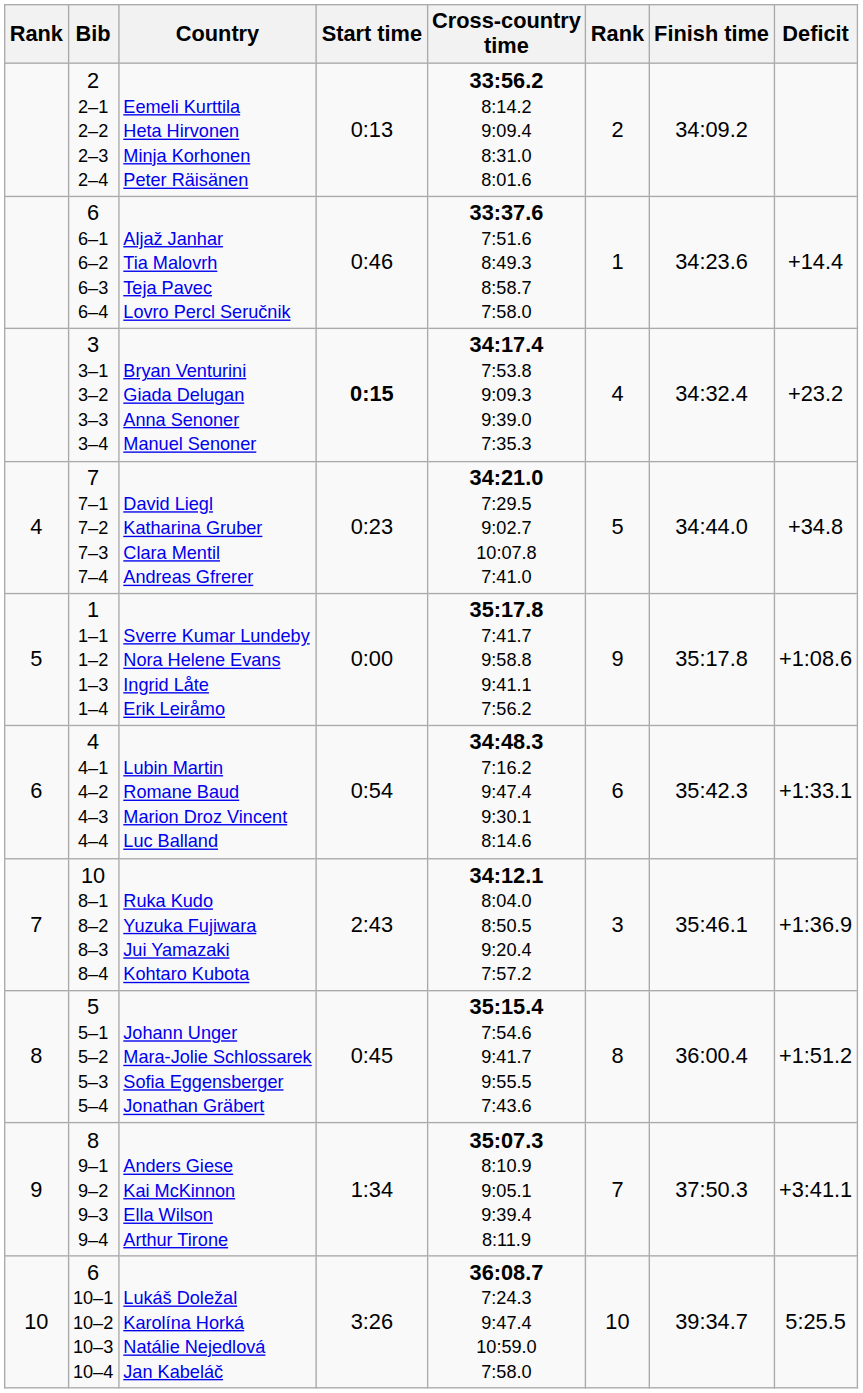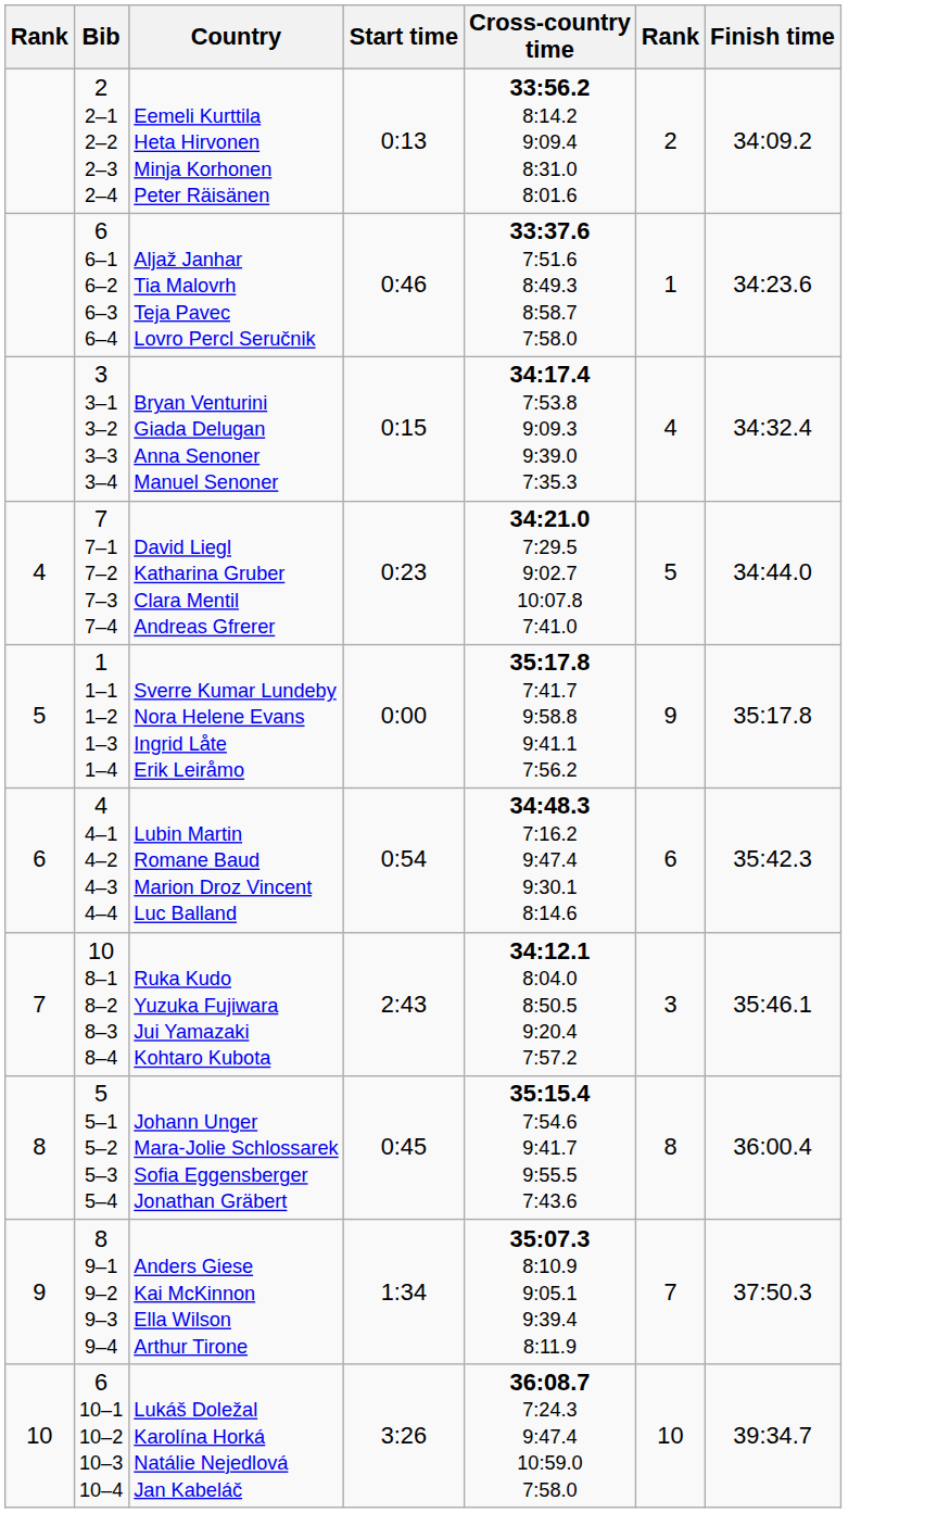 <table class="wikitable sortable" style="text-align:center">
 <tr>
 <th>Rank</th>
 <th>Bib</th>
 <th>Country</th>
 <th>Start time</th>
 <th>Cross-country<br>time</th>
 <th>Rank</th>
 <th>Finish time</th>
-<th>Deficit</th>
 </tr>
 <tr>
 <td></td>
 <td>2<br><small>2–1<br>2–2<br>2–3<br>2–4</small></td>
 <td align=left><br><small><a href='#'>Eemeli Kurttila</a><br><a href='#'>Heta Hirvonen</a><br><a href='#'>Minja Korhonen</a><br><a href='#'>Peter Räisänen</a></small></td>
 <td>0:13</td>
 <td><strong>33:56.2</strong><br><small>8:14.2<br>9:09.4<br>8:31.0<br>8:01.6</small></td>
 <td>2</td>
 <td>34:09.2</td>
-<td></td>
 </tr>
 <tr>
 <td></td>
 <td>6<br><small>6–1<br>6–2<br>6–3<br>6–4</small></td>
 <td align=left><br><small><a href='#'>Aljaž Janhar</a><br><a href='#'>Tia Malovrh</a><br><a href='#'>Teja Pavec</a><br><a href='#'>Lovro Percl Seručnik</a></small></td>
 <td>0:46</td>
 <td><strong>33:37.6</strong><br><small>7:51.6<br>8:49.3<br>8:58.7<br>7:58.0</small></td>
 <td>1</td>
 <td>34:23.6</td>
-<td>+14.4</td>
 </tr>
 <tr>
 <td></td>
 <td>3<br><small>3–1<br>3–2<br>3–3<br>3–4</small></td>
 <td align=left><br><small><a href='#'>Bryan Venturini</a><br><a href='#'>Giada Delugan</a><br><a href='#'>Anna Senoner</a><br><a href='#'>Manuel Senoner</a></small></td>
-<td><strong>0:15</strong></td>
+<td>0:15</td>
 <td><strong>34:17.4</strong><br><small>7:53.8<br>9:09.3<br>9:39.0<br>7:35.3</small></td>
 <td>4</td>
 <td>34:32.4</td>
-<td>+23.2</td>
 </tr>
 <tr>
 <td>4</td>
 <td>7<br><small>7–1<br>7–2<br>7–3<br>7–4</small></td>
 <td align=left><br><small><a href='#'>David Liegl</a><br><a href='#'>Katharina Gruber</a><br><a href='#'>Clara Mentil</a><br><a href='#'>Andreas Gfrerer</a></small></td>
 <td>0:23</td>
 <td><strong>34:21.0</strong><br><small>7:29.5<br>9:02.7<br>10:07.8<br>7:41.0</small></td>
 <td>5</td>
 <td>34:44.0</td>
-<td>+34.8</td>
 </tr>
 <tr>
 <td>5</td>
 <td>1<br><small>1–1<br>1–2<br>1–3<br>1–4</small></td>
 <td align=left><br><small><a href='#'>Sverre Kumar Lundeby</a><br><a href='#'>Nora Helene Evans</a><br><a href='#'>Ingrid Låte</a><br><a href='#'>Erik Leiråmo</a></small></td>
 <td>0:00</td>
 <td><strong>35:17.8</strong><br><small>7:41.7<br>9:58.8<br>9:41.1<br>7:56.2</small></td>
 <td>9</td>
 <td>35:17.8</td>
-<td>+1:08.6</td>
 </tr>
 <tr>
 <td>6</td>
 <td>4<br><small>4–1<br>4–2<br>4–3<br>4–4</small></td>
 <td align=left><br><small><a href='#'>Lubin Martin</a><br><a href='#'>Romane Baud</a><br><a href='#'>Marion Droz Vincent</a><br><a href='#'>Luc Balland</a></small></td>
 <td>0:54</td>
 <td><strong>34:48.3</strong><br><small>7:16.2<br>9:47.4<br>9:30.1<br>8:14.6</small></td>
 <td>6</td>
 <td>35:42.3</td>
-<td>+1:33.1</td>
 </tr>
 <tr>
 <td>7</td>
 <td>10<br><small>8–1<br>8–2<br>8–3<br>8–4</small></td>
 <td align=left><br><small><a href='#'>Ruka Kudo</a><br><a href='#'>Yuzuka Fujiwara</a><br><a href='#'>Jui Yamazaki</a><br><a href='#'>Kohtaro Kubota</a></small></td>
 <td>2:43</td>
 <td><strong>34:12.1</strong><br><small>8:04.0<br>8:50.5<br>9:20.4<br>7:57.2</small></td>
 <td>3</td>
 <td>35:46.1</td>
-<td>+1:36.9</td>
 </tr>
 <tr>
 <td>8</td>
 <td>5<br><small>5–1<br>5–2<br>5–3<br>5–4</small></td>
 <td align=left><br><small><a href='#'>Johann Unger</a><br><a href='#'>Mara-Jolie Schlossarek</a><br><a href='#'>Sofia Eggensberger</a><br><a href='#'>Jonathan Gräbert</a></small></td>
 <td>0:45</td>
 <td><strong>35:15.4</strong><br><small>7:54.6<br>9:41.7<br>9:55.5<br>7:43.6</small></td>
 <td>8</td>
 <td>36:00.4</td>
-<td>+1:51.2</td>
 </tr>
 <tr>
 <td>9</td>
 <td>8<br><small>9–1<br>9–2<br>9–3<br>9–4</small></td>
 <td align=left><br><small><a href='#'>Anders Giese</a><br><a href='#'>Kai McKinnon</a><br><a href='#'>Ella Wilson</a><br><a href='#'>Arthur Tirone</a></small></td>
 <td>1:34</td>
 <td><strong>35:07.3</strong><br><small>8:10.9<br>9:05.1<br>9:39.4<br>8:11.9</small></td>
 <td>7</td>
 <td>37:50.3</td>
-<td>+3:41.1</td>
 </tr>
 <tr>
 <td>10</td>
 <td>6<br><small>10–1<br>10–2<br>10–3<br>10–4</small></td>
 <td align=left><br><small><a href='#'>Lukáš Doležal</a><br><a href='#'>Karolína Horká</a><br><a href='#'>Natálie Nejedlová</a><br><a href='#'>Jan Kabeláč</a></small></td>
 <td>3:26</td>
 <td><strong>36:08.7</strong><br><small>7:24.3<br>9:47.4<br>10:59.0<br>7:58.0</small></td>
 <td>10</td>
 <td>39:34.7</td>
-<td>5:25.5</td>
 </tr>
 </table>
